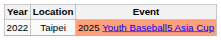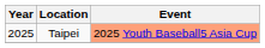 <table class="wikitable sortable" style="text-align:center">
 <tr>
 <th>Year</th>
 <th>Location</th>
 <th>Event</th>
 </tr>
 <tr>
-<td>2022</td>
+<td>2025</td>
 <td>Taipei</td>
 <td style="background: lightsalmon;">2025 <a href='#'>Youth Baseball5 Asia Cup </a></td>
 </tr>
 <tr>
 </tr>
 </table>
